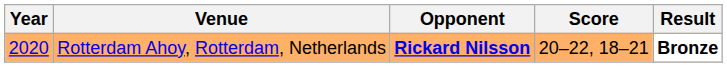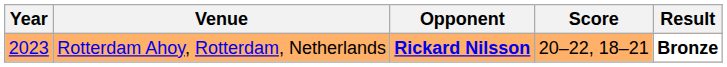 <table class="sortable wikitable" style="font-size: 90%;">
 <tr>
 <th>Year</th>
 <th>Venue</th>
 <th>Opponent</th>
 <th>Score</th>
 <th>Result</th>
 </tr>
 <tr style="background:#FFB069">
-<td align="center"><a href='#'>2020</a></td>
+<td align="center"><a href='#'>2023</a></td>
 <td align="left"><a href='#'>Rotterdam Ahoy</a>, <a href='#'>Rotterdam</a>, Netherlands</td>
 <td align="left"><strong> <a href='#'>Rickard Nilsson</a></strong></td>
 <td align="left">20–22, 18–21</td>
 <td style="text-align:left; background:white"> <strong>Bronze</strong></td>
 </tr>
 </table>
